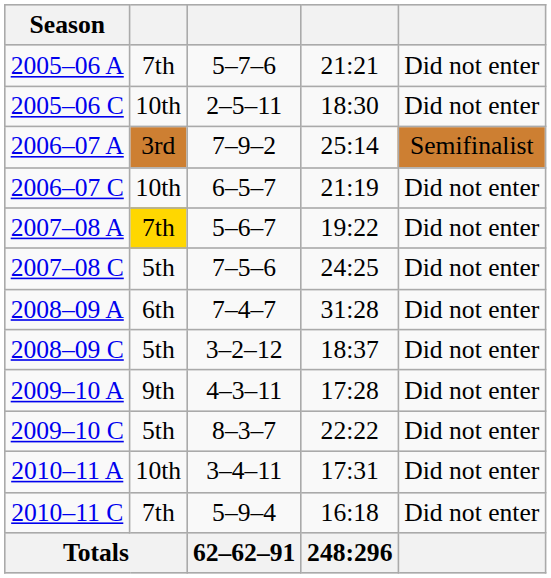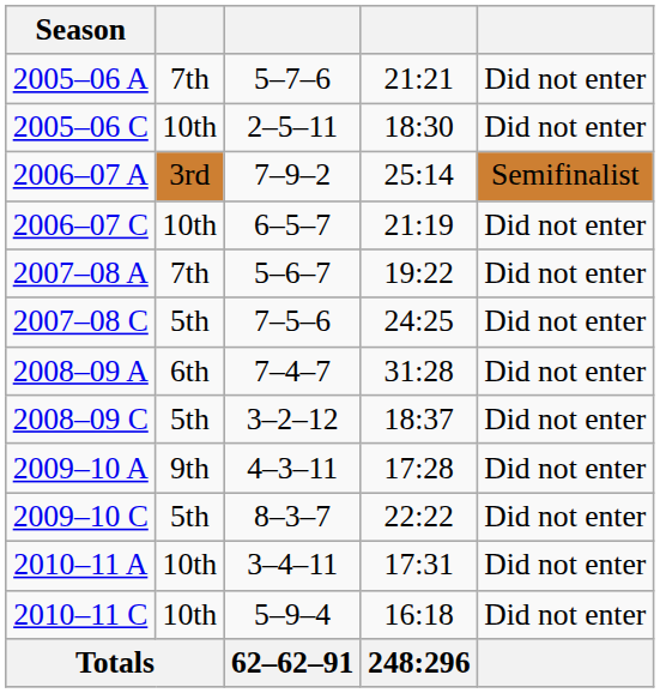 <table class="wikitable">
 <tr>
 <th>Season</th>
 <th></th>
 <th></th>
 <th></th>
 <th></th>
 </tr>
 <tr align=center>
 <td><a href='#'>2005–06 A</a></td>
 <td>7th</td>
 <td>5–7–6</td>
 <td>21:21</td>
 <td>Did not enter</td>
 </tr>
 <tr align=center>
 <td><a href='#'>2005–06 C</a></td>
 <td>10th</td>
 <td>2–5–11</td>
 <td>18:30</td>
 <td>Did not enter</td>
 </tr>
 <tr align=center>
 <td><a href='#'>2006–07 A</a></td>
 <td bgcolor=CD7F32>3rd</td>
 <td>7–9–2</td>
 <td>25:14</td>
 <td bgcolor=CD7F32>Semifinalist</td>
 </tr>
 <tr align=center>
 <td><a href='#'>2006–07 C</a></td>
 <td>10th</td>
 <td>6–5–7</td>
 <td>21:19</td>
 <td>Did not enter</td>
 </tr>
 <tr align=center>
 <td><a href='#'>2007–08 A</a></td>
-<td style="background: gold;">7th</td>
+<td>7th</td>
 <td>5–6–7</td>
 <td>19:22</td>
 <td>Did not enter</td>
 </tr>
 <tr align=center>
 <td><a href='#'>2007–08 C</a></td>
 <td>5th</td>
 <td>7–5–6</td>
 <td>24:25</td>
 <td>Did not enter</td>
 </tr>
 <tr align=center>
 <td><a href='#'>2008–09 A</a></td>
 <td>6th</td>
 <td>7–4–7</td>
 <td>31:28</td>
 <td>Did not enter</td>
 </tr>
 <tr align=center>
 <td><a href='#'>2008–09 C</a></td>
 <td>5th</td>
 <td>3–2–12</td>
 <td>18:37</td>
 <td>Did not enter</td>
 </tr>
 <tr align=center>
 <td><a href='#'>2009–10 A</a></td>
 <td>9th</td>
 <td>4–3–11</td>
 <td>17:28</td>
 <td>Did not enter</td>
 </tr>
 <tr align=center>
 <td><a href='#'>2009–10 C</a></td>
 <td>5th</td>
 <td>8–3–7</td>
 <td>22:22</td>
 <td>Did not enter</td>
 </tr>
 <tr align=center>
 <td><a href='#'>2010–11 A</a></td>
 <td>10th</td>
 <td>3–4–11</td>
 <td>17:31</td>
 <td>Did not enter</td>
 </tr>
 <tr align=center>
 <td><a href='#'>2010–11 C</a></td>
-<td>7th</td>
+<td>10th</td>
 <td>5–9–4</td>
 <td>16:18</td>
 <td>Did not enter</td>
 </tr>
 <tr>
 <th colspan=2>Totals</th>
 <th>62–62–91</th>
 <th>248:296</th>
 <th></th>
 </tr>
 </table>
